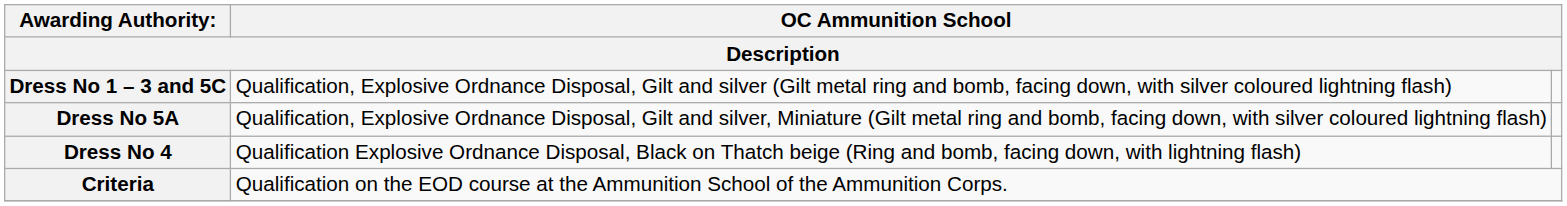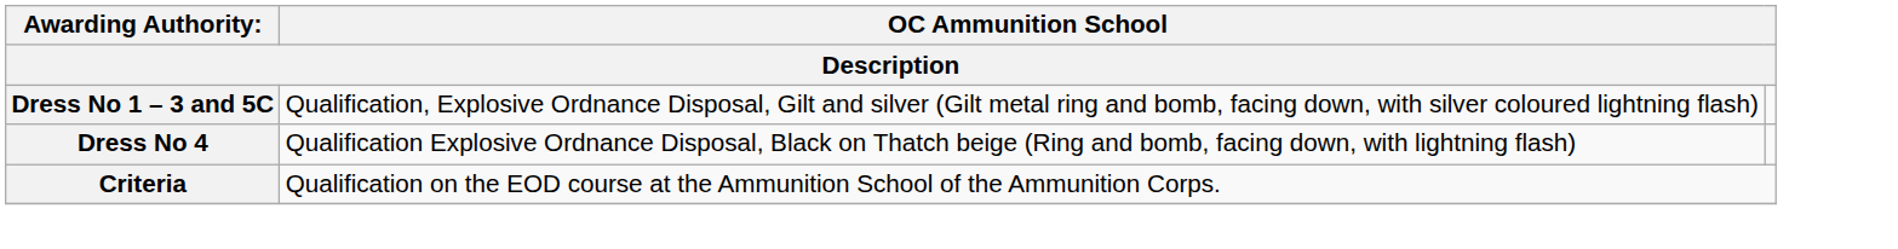 <table class=wikitable style="text-align: left;">
 <tr>
 <th><strong>Awarding Authority</strong>:</th>
 <th colspan="2">OC Ammunition School</th>
 </tr>
 <tr>
 <th colspan="3">Description</th>
 </tr>
 <tr>
 <th>Dress No 1 – 3 and 5C</th>
 <td>Qualification, Explosive Ordnance Disposal, Gilt and silver (Gilt metal ring and bomb, facing down, with silver coloured lightning flash)</td>
 <td></td>
 </tr>
 <tr>
-<th>Dress No 5A</th>
-<td>Qualification, Explosive Ordnance Disposal, Gilt and silver, Miniature (Gilt metal ring and bomb, facing down, with silver coloured lightning flash)</td>
-<td></td>
-</tr>
-<tr>
 <th>Dress No 4</th>
 <td>Qualification Explosive Ordnance Disposal, Black on Thatch beige (Ring and bomb, facing down, with lightning flash)</td>
 <td></td>
 </tr>
 <tr>
 <th>Criteria</th>
 <td colspan="2">Qualification on the EOD course at the Ammunition School of the Ammunition Corps.</td>
 </tr>
 <tr>
 </tr>
 </table>
